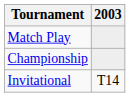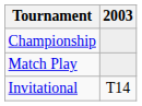 <table class="wikitable" style="text-align:center;">
 <tr>
 <th>Tournament</th>
 <th>2003</th>
 </tr>
 <tr>
-<td align="left"><a href='#'>Match Play</a></td>
+<td align="left"><a href='#'>Championship</a></td>
 <td style="background:#eeeeee;"></td>
 </tr>
 <tr>
-<td align="left"><a href='#'>Championship</a></td>
+<td align="left"><a href='#'>Match Play</a></td>
 <td style="background:#eeeeee;"></td>
 </tr>
 <tr>
 <td align="left"><a href='#'>Invitational</a></td>
 <td>T14</td>
 </tr>
 </table>
